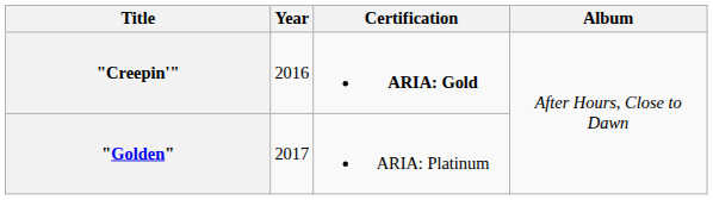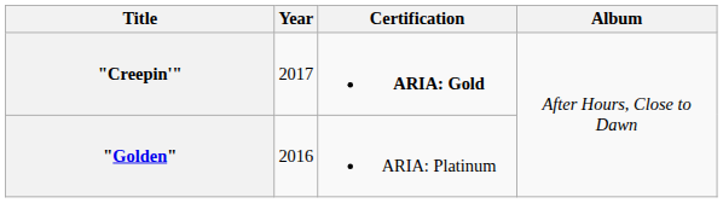 <table class="wikitable mw-collapsible plainrowheaders" style="text-align:center;">
 <tr>
 <th scope="col" rowspan="1" style="width:15em;">Title</th>
 <th scope="col" rowspan="1" style="width:1em;">Year</th>
 <th scope="col" rowspan="1" style="width:11em;">Certification</th>
 <th scope="col" rowspan="1" style="width:11em;">Album</th>
 </tr>
 <tr>
 <th scope="row">"Creepin'"</th>
-<td>2016</td>
+<td>2017</td>
 <td><strong><br><ul><li>ARIA: Gold</li></ul></strong></td>
 <td rowspan="3"><em>After Hours, Close to Dawn</em></td>
 </tr>
 <tr>
 <th scope="row">"<a href='#'>Golden</a>"</th>
-<td rowspan="1">2017</td>
+<td rowspan="1">2016</td>
 <td><br><ul><li>ARIA: Platinum</li></ul></td>
 </tr>
 </table>
